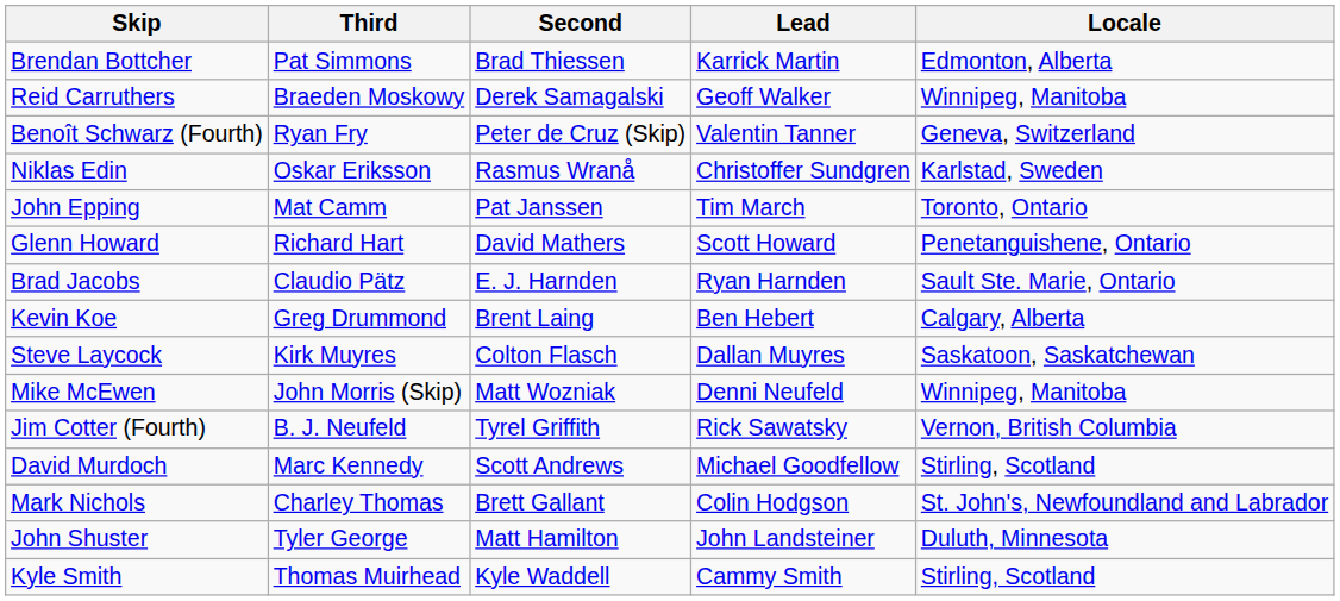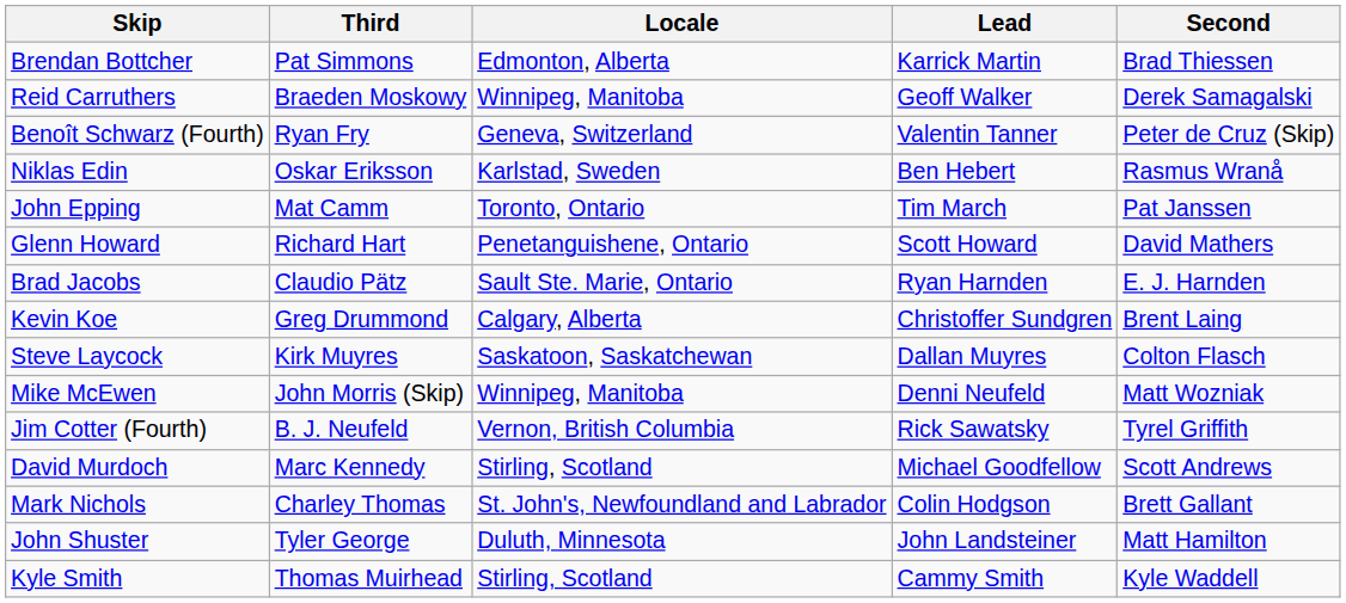 <table class=wikitable>
 <tr>
 <th>Skip</th>
 <th>Third</th>
+<th>Locale</th>
+<th>Lead</th>
 <th>Second</th>
-<th>Lead</th>
-<th>Locale</th>
 </tr>
 <tr>
 <td><a href='#'>Brendan Bottcher</a></td>
 <td><a href='#'>Pat Simmons</a></td>
+<td> <a href='#'>Edmonton</a>, <a href='#'>Alberta</a></td>
+<td><a href='#'>Karrick Martin</a></td>
 <td><a href='#'>Brad Thiessen</a></td>
-<td><a href='#'>Karrick Martin</a></td>
-<td> <a href='#'>Edmonton</a>, <a href='#'>Alberta</a></td>
 </tr>
 <tr>
 <td><a href='#'>Reid Carruthers</a></td>
 <td><a href='#'>Braeden Moskowy</a></td>
+<td> <a href='#'>Winnipeg</a>, <a href='#'>Manitoba</a></td>
+<td><a href='#'>Geoff Walker</a></td>
 <td><a href='#'>Derek Samagalski</a></td>
-<td><a href='#'>Geoff Walker</a></td>
-<td> <a href='#'>Winnipeg</a>, <a href='#'>Manitoba</a></td>
 </tr>
 <tr>
 <td><a href='#'>Benoît Schwarz</a> (Fourth)</td>
 <td><a href='#'>Ryan Fry</a></td>
+<td> <a href='#'>Geneva</a>, <a href='#'>Switzerland</a></td>
+<td><a href='#'>Valentin Tanner</a></td>
 <td><a href='#'>Peter de Cruz</a> (Skip)</td>
-<td><a href='#'>Valentin Tanner</a></td>
-<td> <a href='#'>Geneva</a>, <a href='#'>Switzerland</a></td>
 </tr>
 <tr>
 <td><a href='#'>Niklas Edin</a></td>
 <td><a href='#'>Oskar Eriksson</a></td>
+<td> <a href='#'>Karlstad</a>, <a href='#'>Sweden</a></td>
+<td><a href='#'>Ben Hebert</a></td>
 <td><a href='#'>Rasmus Wranå</a></td>
-<td><a href='#'>Christoffer Sundgren</a></td>
-<td> <a href='#'>Karlstad</a>, <a href='#'>Sweden</a></td>
 </tr>
 <tr>
 <td><a href='#'>John Epping</a></td>
 <td><a href='#'>Mat Camm</a></td>
+<td> <a href='#'>Toronto</a>, <a href='#'>Ontario</a></td>
+<td><a href='#'>Tim March</a></td>
 <td><a href='#'>Pat Janssen</a></td>
-<td><a href='#'>Tim March</a></td>
-<td> <a href='#'>Toronto</a>, <a href='#'>Ontario</a></td>
 </tr>
 <tr>
 <td><a href='#'>Glenn Howard</a></td>
 <td><a href='#'>Richard Hart</a></td>
+<td> <a href='#'>Penetanguishene</a>, <a href='#'>Ontario</a></td>
+<td><a href='#'>Scott Howard</a></td>
 <td><a href='#'>David Mathers</a></td>
-<td><a href='#'>Scott Howard</a></td>
-<td> <a href='#'>Penetanguishene</a>, <a href='#'>Ontario</a></td>
 </tr>
 <tr>
 <td><a href='#'>Brad Jacobs</a></td>
 <td><a href='#'>Claudio Pätz</a></td>
+<td> <a href='#'>Sault Ste. Marie</a>, <a href='#'>Ontario</a></td>
+<td><a href='#'>Ryan Harnden</a></td>
 <td><a href='#'>E. J. Harnden</a></td>
-<td><a href='#'>Ryan Harnden</a></td>
-<td> <a href='#'>Sault Ste. Marie</a>, <a href='#'>Ontario</a></td>
 </tr>
 <tr>
 <td><a href='#'>Kevin Koe</a></td>
 <td><a href='#'>Greg Drummond</a></td>
+<td> <a href='#'>Calgary</a>, <a href='#'>Alberta</a></td>
+<td><a href='#'>Christoffer Sundgren</a></td>
 <td><a href='#'>Brent Laing</a></td>
-<td><a href='#'>Ben Hebert</a></td>
-<td> <a href='#'>Calgary</a>, <a href='#'>Alberta</a></td>
 </tr>
 <tr>
 <td><a href='#'>Steve Laycock</a></td>
 <td><a href='#'>Kirk Muyres</a></td>
+<td> <a href='#'>Saskatoon</a>, <a href='#'>Saskatchewan</a></td>
+<td><a href='#'>Dallan Muyres</a></td>
 <td><a href='#'>Colton Flasch</a></td>
-<td><a href='#'>Dallan Muyres</a></td>
-<td> <a href='#'>Saskatoon</a>, <a href='#'>Saskatchewan</a></td>
 </tr>
 <tr>
 <td><a href='#'>Mike McEwen</a></td>
 <td><a href='#'>John Morris</a> (Skip)</td>
+<td> <a href='#'>Winnipeg</a>, <a href='#'>Manitoba</a></td>
+<td><a href='#'>Denni Neufeld</a></td>
 <td><a href='#'>Matt Wozniak</a></td>
-<td><a href='#'>Denni Neufeld</a></td>
-<td> <a href='#'>Winnipeg</a>, <a href='#'>Manitoba</a></td>
 </tr>
 <tr>
 <td><a href='#'>Jim Cotter</a> (Fourth)</td>
 <td><a href='#'>B. J. Neufeld</a></td>
+<td> <a href='#'>Vernon, British Columbia</a></td>
+<td><a href='#'>Rick Sawatsky</a></td>
 <td><a href='#'>Tyrel Griffith</a></td>
-<td><a href='#'>Rick Sawatsky</a></td>
-<td> <a href='#'>Vernon, British Columbia</a></td>
 </tr>
 <tr>
 <td><a href='#'>David Murdoch</a></td>
 <td><a href='#'>Marc Kennedy</a></td>
+<td> <a href='#'>Stirling</a>, <a href='#'>Scotland</a></td>
+<td><a href='#'>Michael Goodfellow</a></td>
 <td><a href='#'>Scott Andrews</a></td>
-<td><a href='#'>Michael Goodfellow</a></td>
-<td> <a href='#'>Stirling</a>, <a href='#'>Scotland</a></td>
 </tr>
 <tr>
 <td><a href='#'>Mark Nichols</a></td>
 <td><a href='#'>Charley Thomas</a></td>
+<td> <a href='#'>St. John's, Newfoundland and Labrador</a></td>
+<td><a href='#'>Colin Hodgson</a></td>
 <td><a href='#'>Brett Gallant</a></td>
-<td><a href='#'>Colin Hodgson</a></td>
-<td> <a href='#'>St. John's, Newfoundland and Labrador</a></td>
 </tr>
 <tr>
 <td><a href='#'>John Shuster</a></td>
 <td><a href='#'>Tyler George</a></td>
+<td> <a href='#'>Duluth, Minnesota</a></td>
+<td><a href='#'>John Landsteiner</a></td>
 <td><a href='#'>Matt Hamilton</a></td>
-<td><a href='#'>John Landsteiner</a></td>
-<td> <a href='#'>Duluth, Minnesota</a></td>
 </tr>
 <tr>
 <td><a href='#'>Kyle Smith</a></td>
 <td><a href='#'>Thomas Muirhead</a></td>
+<td> <a href='#'>Stirling, Scotland</a></td>
+<td><a href='#'>Cammy Smith</a></td>
 <td><a href='#'>Kyle Waddell</a></td>
-<td><a href='#'>Cammy Smith</a></td>
-<td> <a href='#'>Stirling, Scotland</a></td>
 </tr>
 </table>
